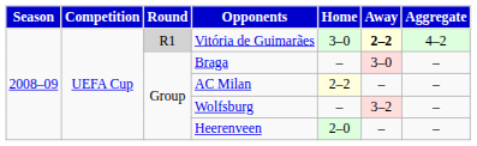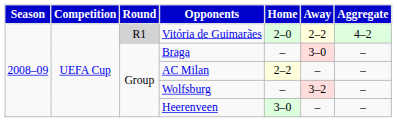 <table class="wikitable" style="text-align: center">
 <tr>
 <th style="background-color:mediumblue; color:white; border:2px solid gainsboro" scope="col">Season</th>
 <th style="background-color:mediumblue; color:white; border:2px solid gainsboro" scope="col">Competition</th>
 <th style="background-color:mediumblue; color:white; border:2px solid gainsboro" scope="col">Round</th>
 <th style="background-color:mediumblue; color:white; border:2px solid gainsboro" scope="col">Opponents</th>
 <th style="background-color:mediumblue; color:white; border:2px solid gainsboro" scope="col">Home</th>
 <th style="background-color:mediumblue; color:white; border:2px solid gainsboro" scope="col">Away</th>
 <th style="background-color:mediumblue; color:white; border:2px solid gainsboro" scope="col">Aggregate</th>
 </tr>
 <tr>
 <td rowspan="5"><a href='#'>2008–09</a></td>
 <td rowspan="5"><a href='#'>UEFA Cup</a></td>
 <td style="background: lightgrey;">R1</td>
 <td align=left> <a href='#'>Vitória de Guimarães</a></td>
-<td style="background:#dfd;">3–0</td>
-<td style="background:#ffd;"><strong>2–2</strong></td>
+<td style="background:#dfd;">2–0</td>
+<td style="background:#ffd;">2–2</td>
 <td style="background:#dfd;">4–2</td>
 </tr>
 <tr>
 <td rowspan=4>Group</td>
 <td align=left> <a href='#'>Braga</a></td>
 <td>–</td>
 <td style="background:#fdd;">3–0</td>
 <td>–</td>
 </tr>
 <tr>
 <td align=left> <a href='#'>AC Milan</a></td>
 <td style="background:#ffd;">2–2</td>
 <td>–</td>
 <td>–</td>
 </tr>
 <tr>
 <td align=left> <a href='#'>Wolfsburg</a></td>
 <td>–</td>
 <td style="background:#fdd;">3–2</td>
 <td>–</td>
 </tr>
 <tr>
 <td align=left> <a href='#'>Heerenveen</a></td>
-<td style="background:#dfd;">2–0</td>
+<td style="background:#dfd;">3–0</td>
 <td>–</td>
 <td>–</td>
 </tr>
 </table>
